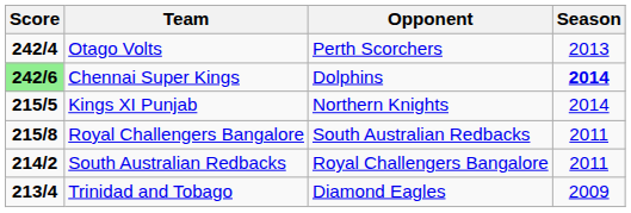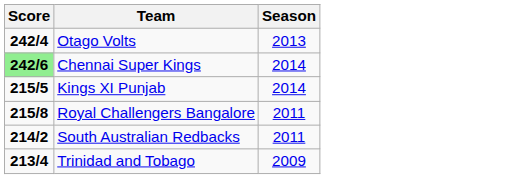 <table class="wikitable sortable" style="text-align:center">
 <tr>
 <th>Score</th>
 <th>Team</th>
-<th>Opponent</th>
 <th>Season</th>
 </tr>
 <tr>
 <td><strong>242/4</strong></td>
 <td style="text-align:left"><a href='#'>Otago Volts</a></td>
-<td style="text-align:left"><a href='#'>Perth Scorchers</a></td>
 <td><a href='#'>2013</a></td>
 </tr>
 <tr>
 <td style="background: lightgreen;"><strong>242/6</strong></td>
 <td style="text-align:left"><a href='#'>Chennai Super Kings</a></td>
-<td style="text-align:left"><a href='#'>Dolphins</a></td>
-<td><strong><a href='#'>2014</a></strong></td>
+<td><a href='#'>2014</a></td>
 </tr>
 <tr>
 <td><strong>215/5</strong></td>
 <td style="text-align:left"><a href='#'>Kings XI Punjab</a></td>
-<td style="text-align:left"><a href='#'>Northern Knights</a></td>
 <td><a href='#'>2014</a></td>
 </tr>
 <tr>
 <td><strong>215/8</strong></td>
 <td style="text-align:left"><a href='#'>Royal Challengers Bangalore</a></td>
-<td style="text-align:left"><a href='#'>South Australian Redbacks</a></td>
 <td><a href='#'>2011</a></td>
 </tr>
 <tr>
 <td><strong>214/2</strong></td>
 <td style="text-align:left"><a href='#'>South Australian Redbacks</a></td>
-<td style="text-align:left"><a href='#'>Royal Challengers Bangalore</a></td>
 <td><a href='#'>2011</a></td>
 </tr>
 <tr>
 <td><strong>213/4</strong></td>
 <td style="text-align:left"><a href='#'>Trinidad and Tobago</a></td>
-<td style="text-align:left"><a href='#'>Diamond Eagles</a></td>
 <td><a href='#'>2009</a></td>
 </tr>
 </table>
